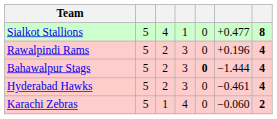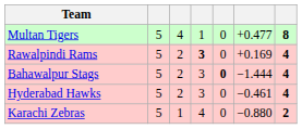 <table class="wikitable" style="text-align:center">
 <tr>
 <th style="width:175px;">Team</th>
 <th style="width:20px;"></th>
 <th style="width:20px;"></th>
 <th style="width:20px;"></th>
 <th style="width:20px;"></th>
 <th style="width:45px;"></th>
 <th style="width:20px;"></th>
 </tr>
 <tr style="background:#ccffcc">
-<td style="text-align:left"><a href='#'>Sialkot Stallions</a></td>
+<td style="text-align:left"><a href='#'>Multan Tigers</a></td>
 <td>5</td>
 <td>4</td>
 <td>1</td>
 <td>0</td>
 <td>+0.477</td>
 <td><strong>8</strong></td>
 </tr>
 <tr style="background:#ffcccc">
 <td style="text-align:left"><a href='#'>Rawalpindi Rams</a></td>
 <td>5</td>
 <td>2</td>
-<td>3</td>
+<td><strong>3</strong></td>
 <td>0</td>
-<td>+0.196</td>
+<td>+0.169</td>
 <td><strong>4</strong></td>
 </tr>
 <tr style="background:#ffcccc">
 <td style="text-align:left"><a href='#'>Bahawalpur Stags</a></td>
 <td>5</td>
 <td>2</td>
 <td>3</td>
 <td><strong>0</strong></td>
 <td>−1.444</td>
 <td><strong>4</strong></td>
 </tr>
 <tr style="background:#ffcccc">
 <td style="text-align:left"><a href='#'>Hyderabad Hawks</a></td>
 <td>5</td>
 <td>2</td>
 <td>3</td>
 <td>0</td>
 <td>−0.461</td>
 <td><strong>4</strong></td>
 </tr>
 <tr style="background:#ffcccc">
 <td style="text-align:left"><a href='#'>Karachi Zebras</a></td>
 <td>5</td>
 <td>1</td>
 <td>4</td>
 <td>0</td>
-<td>−0.060</td>
+<td>−0.880</td>
 <td><strong>2</strong></td>
 </tr>
 </table>
